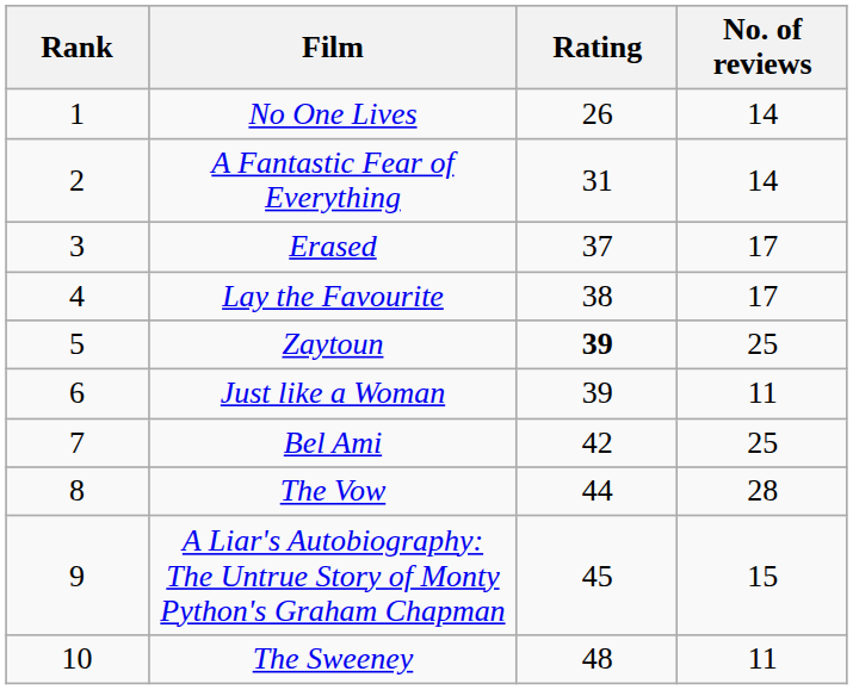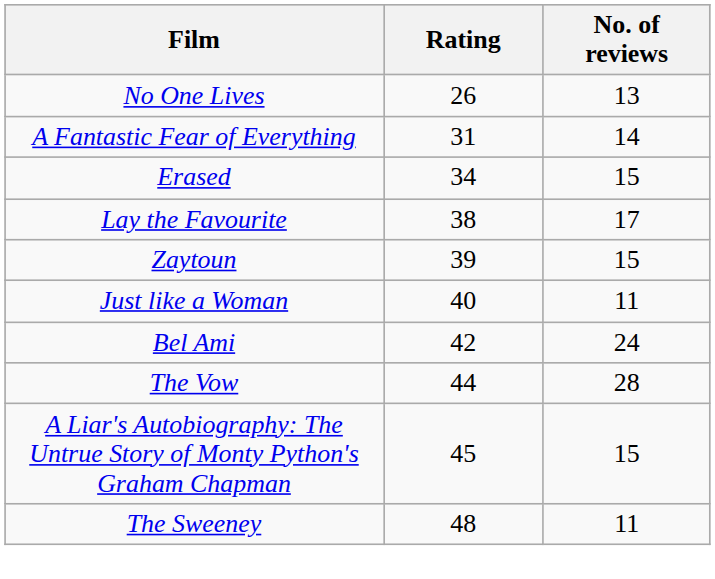 <table class="wikitable sortable plainrowheaders"  style="width:70%; text-align:center; margin:1em auto 1em auto;" cellpadding="5" cellspacing="5">
 <tr>
-<th style="width:5%;">Rank</th>
 <th style="width:14%;">Film</th>
 <th style="width:5%;">Rating</th>
 <th style="width:5%;">No. of reviews</th>
 </tr>
 <tr>
-<td>1</td>
 <td><em><a href='#'>No One Lives</a></em></td>
 <td>26</td>
-<td>14</td>
+<td>13</td>
 </tr>
 <tr>
-<td>2</td>
 <td><em><a href='#'>A Fantastic Fear of Everything</a></em></td>
 <td>31</td>
 <td>14</td>
 </tr>
 <tr>
-<td>3</td>
 <td><em><a href='#'>Erased</a></em></td>
-<td>37</td>
-<td>17</td>
+<td>34</td>
+<td>15</td>
 </tr>
 <tr>
-<td>4</td>
 <td><em><a href='#'>Lay the Favourite</a></em></td>
 <td>38</td>
 <td>17</td>
 </tr>
 <tr>
-<td>5</td>
 <td><em><a href='#'>Zaytoun</a></em></td>
-<td><strong>39</strong></td>
-<td>25</td>
+<td>39</td>
+<td>15</td>
 </tr>
 <tr>
-<td>6</td>
 <td><em><a href='#'>Just like a Woman</a></em></td>
-<td>39</td>
+<td>40</td>
 <td>11</td>
 </tr>
 <tr>
-<td>7</td>
 <td><em><a href='#'>Bel Ami</a></em></td>
 <td>42</td>
-<td>25</td>
+<td>24</td>
 </tr>
 <tr>
-<td>8</td>
 <td><em><a href='#'>The Vow</a></em></td>
 <td>44</td>
 <td>28</td>
 </tr>
 <tr>
-<td>9</td>
 <td><em><a href='#'>A Liar's Autobiography: The Untrue Story of Monty Python's Graham Chapman</a></em></td>
 <td>45</td>
 <td>15</td>
 </tr>
 <tr>
-<td>10</td>
 <td><em><a href='#'>The Sweeney</a></em></td>
 <td>48</td>
 <td>11</td>
 </tr>
 </table>
